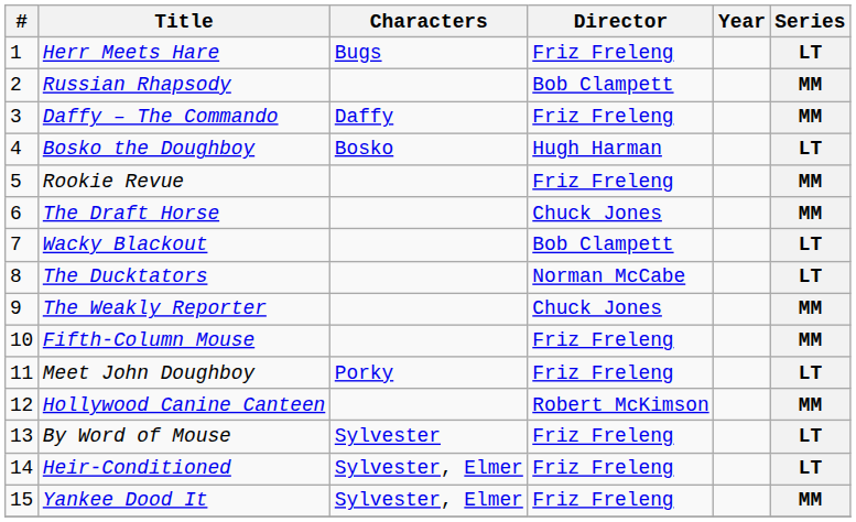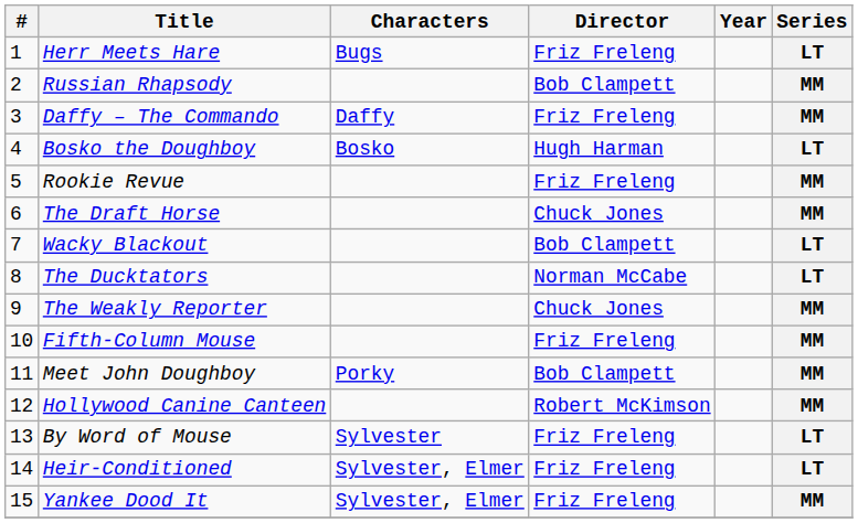 <table class="wikitable sortable">
 <tr>
 <th>#</th>
 <th>Title</th>
 <th>Characters</th>
 <th>Director</th>
 <th>Year</th>
 <th>Series</th>
 </tr>
 <tr>
 <td>1</td>
 <td><em><a href='#'>Herr Meets Hare</a></em></td>
 <td><a href='#'>Bugs</a></td>
 <td><a href='#'>Friz Freleng</a></td>
 <td></td>
 <th>LT</th>
 </tr>
 <tr>
 <td>2</td>
 <td><em><a href='#'>Russian Rhapsody</a></em></td>
 <td></td>
 <td><a href='#'>Bob Clampett</a></td>
 <td></td>
 <th>MM</th>
 </tr>
 <tr>
 <td>3</td>
 <td><em><a href='#'>Daffy – The Commando</a></em></td>
 <td><a href='#'>Daffy</a></td>
 <td><a href='#'>Friz Freleng</a></td>
 <td></td>
 <th>MM</th>
 </tr>
 <tr>
 <td>4</td>
 <td><em><a href='#'>Bosko the Doughboy</a></em></td>
 <td><a href='#'>Bosko</a></td>
 <td><a href='#'>Hugh Harman</a></td>
 <td></td>
 <th>LT</th>
 </tr>
 <tr>
 <td>5</td>
 <td><em>Rookie Revue</em></td>
 <td></td>
 <td><a href='#'>Friz Freleng</a></td>
 <td></td>
 <th>MM</th>
 </tr>
 <tr>
 <td>6</td>
 <td><em><a href='#'>The Draft Horse</a></em></td>
 <td></td>
 <td><a href='#'>Chuck Jones</a></td>
 <td></td>
 <th>MM</th>
 </tr>
 <tr>
 <td>7</td>
 <td><em><a href='#'>Wacky Blackout</a></em></td>
 <td></td>
 <td><a href='#'>Bob Clampett</a></td>
 <td></td>
 <th>LT</th>
 </tr>
 <tr>
 <td>8</td>
 <td><em><a href='#'>The Ducktators</a></em></td>
 <td></td>
 <td><a href='#'>Norman McCabe</a></td>
 <td></td>
 <th>LT</th>
 </tr>
 <tr>
 <td>9</td>
 <td><em><a href='#'>The Weakly Reporter</a></em></td>
 <td></td>
 <td><a href='#'>Chuck Jones</a></td>
 <td></td>
 <th>MM</th>
 </tr>
 <tr>
 <td>10</td>
 <td><em><a href='#'>Fifth-Column Mouse</a></em></td>
 <td></td>
 <td><a href='#'>Friz Freleng</a></td>
 <td></td>
 <th>MM</th>
 </tr>
 <tr>
 <td>11</td>
 <td><em>Meet John Doughboy</em></td>
 <td><a href='#'>Porky</a></td>
-<td><a href='#'>Friz Freleng</a></td>
+<td><a href='#'>Bob Clampett</a></td>
 <td></td>
-<th>LT</th>
+<th>MM</th>
 </tr>
 <tr>
 <td>12</td>
 <td><em><a href='#'>Hollywood Canine Canteen</a></em></td>
 <td></td>
 <td><a href='#'>Robert McKimson</a></td>
 <td></td>
 <th>MM</th>
 </tr>
 <tr>
 <td>13</td>
 <td><em>By Word of Mouse</em></td>
 <td><a href='#'>Sylvester</a></td>
 <td><a href='#'>Friz Freleng</a></td>
 <td></td>
 <th>LT</th>
 </tr>
 <tr>
 <td>14</td>
 <td><em><a href='#'>Heir-Conditioned</a></em></td>
 <td><a href='#'>Sylvester</a>, <a href='#'>Elmer</a></td>
 <td><a href='#'>Friz Freleng</a></td>
 <td></td>
 <th>LT</th>
 </tr>
 <tr>
 <td>15</td>
 <td><em><a href='#'>Yankee Dood It</a></em></td>
 <td><a href='#'>Sylvester</a>, <a href='#'>Elmer</a></td>
 <td><a href='#'>Friz Freleng</a></td>
 <td></td>
 <th>MM</th>
 </tr>
 <tr>
 </tr>
 </table>
